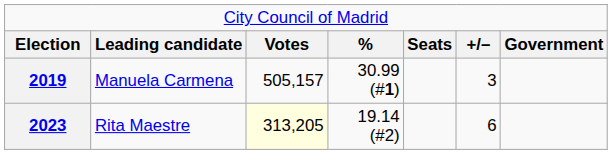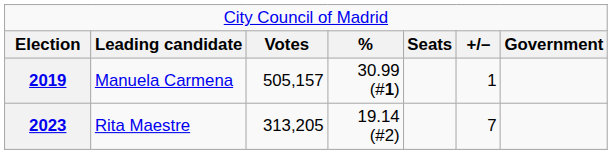 <table class="wikitable" style="text-align:right;">
 <tr>
 <td colspan="7" align="center"><a href='#'>City Council of Madrid</a></td>
 </tr>
 <tr>
 <th width="75">Election</th>
 <th>Leading candidate</th>
 <th width="70">Votes</th>
 <th width="65">%</th>
 <th>Seats</th>
 <th width="35">+/–</th>
 <th>Government</th>
 </tr>
 <tr>
 <th><a href='#'>2019</a></th>
 <td align="left"><a href='#'>Manuela Carmena</a></td>
 <td>505,157</td>
 <td>30.99 (#<strong>1</strong>)</td>
 <td></td>
-<td>3<br></td>
+<td>1<br></td>
 <td></td>
 </tr>
 <tr>
 <th><a href='#'>2023</a></th>
 <td align="left"><a href='#'>Rita Maestre</a></td>
-<td style="background: lightyellow;">313,205</td>
+<td>313,205</td>
 <td>19.14 (#2)</td>
 <td></td>
-<td>6</td>
+<td>7</td>
 <td></td>
 </tr>
 </table>
